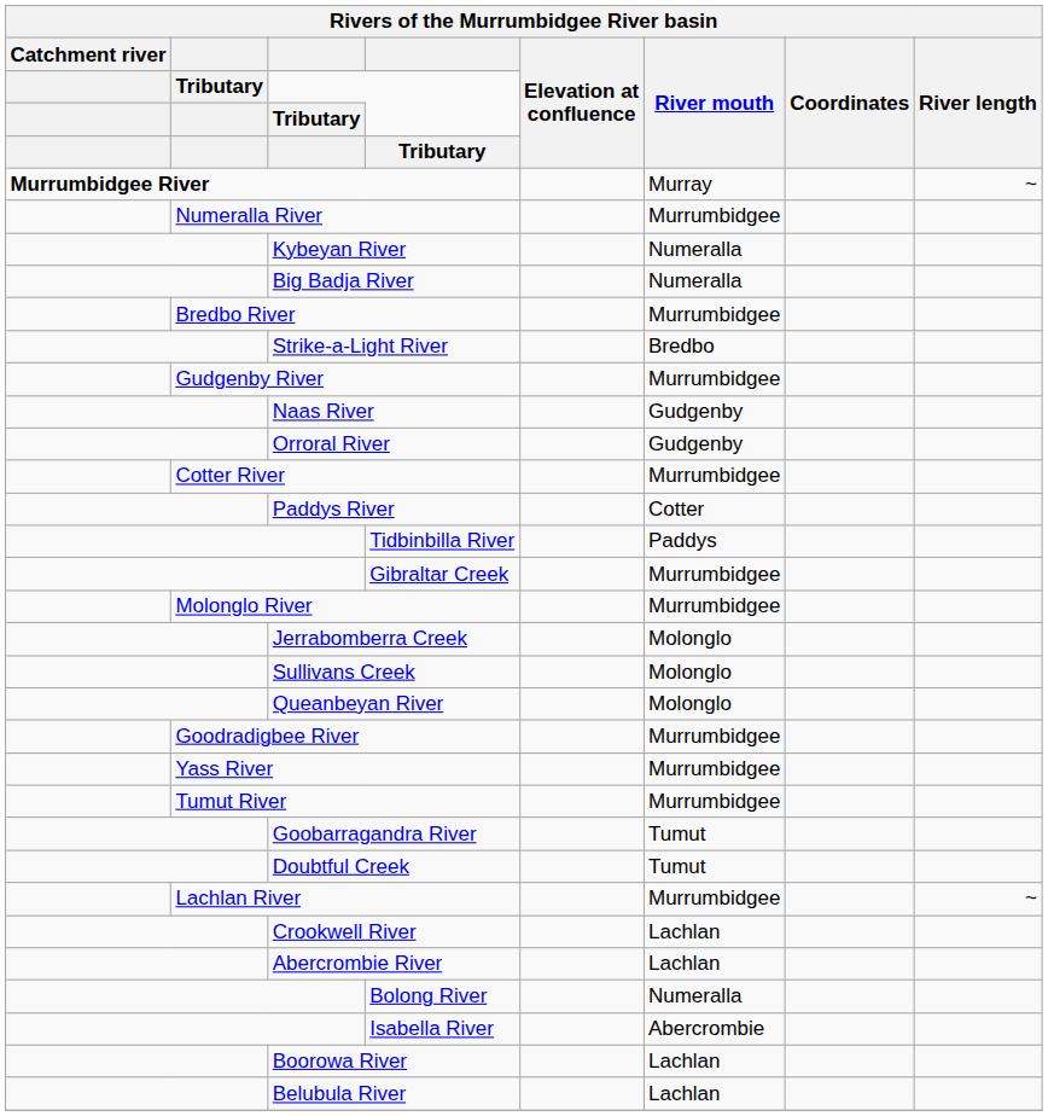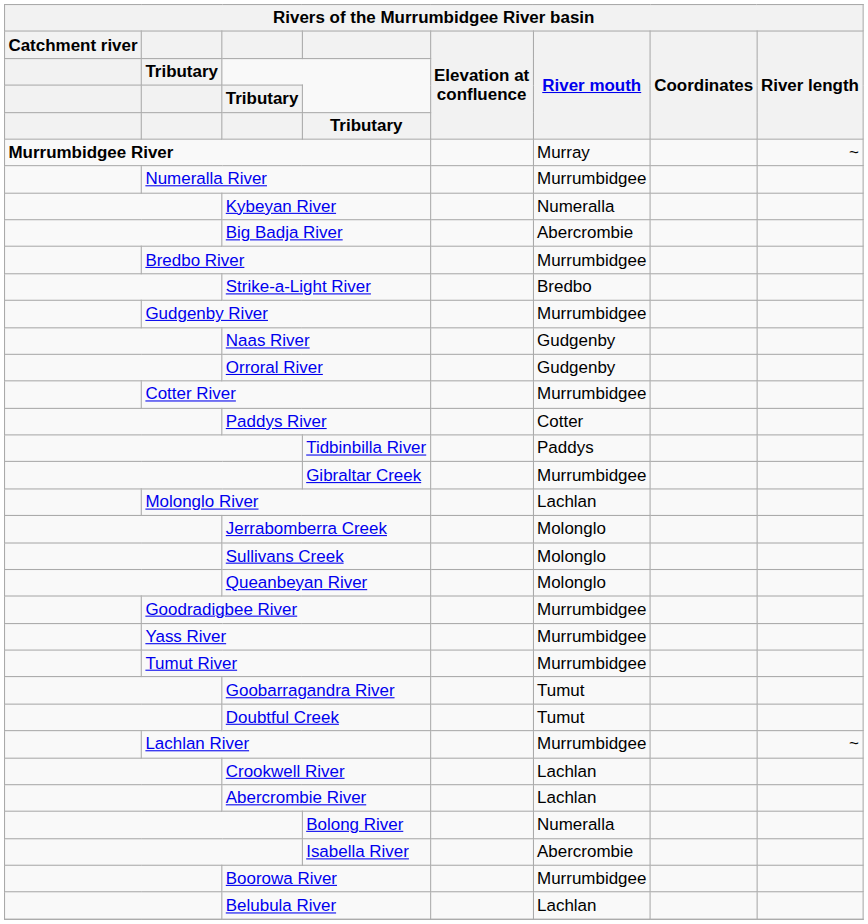 <table class="wikitable sortable">
 <tr>
 <th colspan=11>Rivers of the Murrumbidgee River basin</th>
 </tr>
 <tr>
 <th>Catchment river</th>
 <th></th>
 <th></th>
 <th></th>
 <th rowspan=4>Elevation at<br>confluence</th>
 <th rowspan=4><a href='#'>River mouth</a></th>
 <th rowspan=4>Coordinates</th>
 <th rowspan=4>River length</th>
 </tr>
 <tr>
 <th></th>
 <th>Tributary</th>
 </tr>
 <tr>
 <th></th>
 <th></th>
 <th>Tributary</th>
 </tr>
 <tr>
 <th></th>
 <th></th>
 <th></th>
 <th>Tributary</th>
 </tr>
 <tr>
 <td colspan=4><strong>Murrumbidgee River</strong></td>
 <td align="right"></td>
 <td>Murray</td>
 <td></td>
 <td align="right">~</td>
 </tr>
 <tr>
 <td></td>
 <td colspan=3><a href='#'>Numeralla River</a></td>
 <td align="right"></td>
 <td>Murrumbidgee</td>
 <td></td>
 <td align="right"></td>
 </tr>
 <tr>
 <td colspan=2></td>
 <td colspan=2><a href='#'>Kybeyan River</a></td>
 <td align="right"></td>
 <td>Numeralla</td>
 <td></td>
 <td align="right"></td>
 </tr>
 <tr>
 <td colspan=2></td>
 <td colspan=2><a href='#'>Big Badja River</a></td>
 <td align="right"></td>
-<td>Numeralla</td>
+<td>Abercrombie</td>
 <td></td>
 <td align="right"></td>
 </tr>
 <tr>
 <td></td>
 <td colspan=3><a href='#'>Bredbo River</a></td>
 <td align="right"></td>
 <td>Murrumbidgee</td>
 <td></td>
 <td align="right"></td>
 </tr>
 <tr>
 <td colspan=2></td>
 <td colspan=2><a href='#'>Strike-a-Light River</a></td>
 <td align="right"></td>
 <td>Bredbo</td>
 <td></td>
 <td align="right"></td>
 </tr>
 <tr>
 <td></td>
 <td colspan=3><a href='#'>Gudgenby River</a></td>
 <td align="right"></td>
 <td>Murrumbidgee</td>
 <td></td>
 <td align="right"></td>
 </tr>
 <tr>
 <td colspan=2></td>
 <td colspan=2><a href='#'>Naas River</a></td>
 <td align="right"></td>
 <td>Gudgenby</td>
 <td></td>
 <td align="right"></td>
 </tr>
 <tr>
 <td colspan=2></td>
 <td colspan=2><a href='#'>Orroral River</a></td>
 <td align="right"></td>
 <td>Gudgenby</td>
 <td></td>
 <td align="right"></td>
 </tr>
 <tr>
 <td></td>
 <td colspan=3><a href='#'>Cotter River</a></td>
 <td align="right"></td>
 <td>Murrumbidgee</td>
 <td></td>
 <td align="right"></td>
 </tr>
 <tr>
 <td colspan=2></td>
 <td colspan=2><a href='#'>Paddys River</a></td>
 <td align="right"></td>
 <td>Cotter</td>
 <td></td>
 <td align="right"></td>
 </tr>
 <tr>
 <td colspan=3></td>
 <td colspan=1><a href='#'>Tidbinbilla River</a></td>
 <td align="right"></td>
 <td>Paddys</td>
 <td></td>
 <td align="right"></td>
 </tr>
 <tr>
 <td colspan=3></td>
 <td colspan=1><a href='#'>Gibraltar Creek</a></td>
 <td align="right"></td>
 <td>Murrumbidgee</td>
 <td></td>
 <td align="right"></td>
 </tr>
 <tr>
 <td></td>
 <td colspan=3><a href='#'>Molonglo River</a></td>
 <td align="right"></td>
-<td>Murrumbidgee</td>
+<td>Lachlan</td>
 <td></td>
 <td align="right"></td>
 </tr>
 <tr>
 <td colspan=2></td>
 <td colspan=2><a href='#'>Jerrabomberra Creek</a></td>
 <td align="right"></td>
 <td>Molonglo</td>
 <td></td>
 <td align="right"></td>
 </tr>
 <tr>
 <td colspan=2></td>
 <td colspan=2><a href='#'>Sullivans Creek</a></td>
 <td align="right"></td>
 <td>Molonglo</td>
 <td></td>
 <td align="right"></td>
 </tr>
 <tr>
 <td colspan=2></td>
 <td colspan=2><a href='#'>Queanbeyan River</a></td>
 <td align="right"></td>
 <td>Molonglo</td>
 <td></td>
 <td align="right"></td>
 </tr>
 <tr>
 <td></td>
 <td colspan=3><a href='#'>Goodradigbee River</a></td>
 <td align="right"></td>
 <td>Murrumbidgee</td>
 <td></td>
 <td align="right"></td>
 </tr>
 <tr>
 <td></td>
 <td colspan=3><a href='#'>Yass River</a></td>
 <td align="right"></td>
 <td>Murrumbidgee</td>
 <td></td>
 <td align="right"></td>
 </tr>
 <tr>
 <td></td>
 <td colspan=3><a href='#'>Tumut River</a></td>
 <td align="right"></td>
 <td>Murrumbidgee</td>
 <td></td>
 <td align="right"></td>
 </tr>
 <tr>
 <td colspan=2></td>
 <td colspan=2><a href='#'>Goobarragandra River</a></td>
 <td align="right"></td>
 <td>Tumut</td>
 <td></td>
 <td align="right"></td>
 </tr>
 <tr>
 <td colspan=2></td>
 <td colspan=2><a href='#'>Doubtful Creek</a></td>
 <td align="right"></td>
 <td>Tumut</td>
 <td></td>
 <td align="right"></td>
 </tr>
 <tr>
 <td></td>
 <td colspan=3><a href='#'>Lachlan River</a></td>
 <td align="right"></td>
 <td>Murrumbidgee</td>
 <td></td>
 <td align="right">~</td>
 </tr>
 <tr>
 <td colspan=2></td>
 <td colspan=2><a href='#'>Crookwell River</a></td>
 <td align="right"></td>
 <td>Lachlan</td>
 <td></td>
 <td align="right"></td>
 </tr>
 <tr>
 <td colspan=2></td>
 <td colspan=2><a href='#'>Abercrombie River</a></td>
 <td align="right"></td>
 <td>Lachlan</td>
 <td></td>
 <td align="right"></td>
 </tr>
 <tr>
 <td colspan=3></td>
 <td colspan=1><a href='#'>Bolong River</a></td>
 <td align="right"></td>
 <td>Numeralla</td>
 <td></td>
 <td align="right"></td>
 </tr>
 <tr>
 <td colspan=3></td>
 <td colspan=1><a href='#'>Isabella River</a></td>
 <td align="right"></td>
 <td>Abercrombie</td>
 <td></td>
 <td align="right"></td>
 </tr>
 <tr>
 <td colspan=2></td>
 <td colspan=2><a href='#'>Boorowa River</a></td>
 <td align="right"></td>
-<td>Lachlan</td>
+<td>Murrumbidgee</td>
 <td></td>
 <td align="right"></td>
 </tr>
 <tr>
 <td colspan=2></td>
 <td colspan=2><a href='#'>Belubula River</a></td>
 <td align="right"></td>
 <td>Lachlan</td>
 <td></td>
 <td align="right"></td>
 </tr>
 <tr>
 </tr>
 </table>
